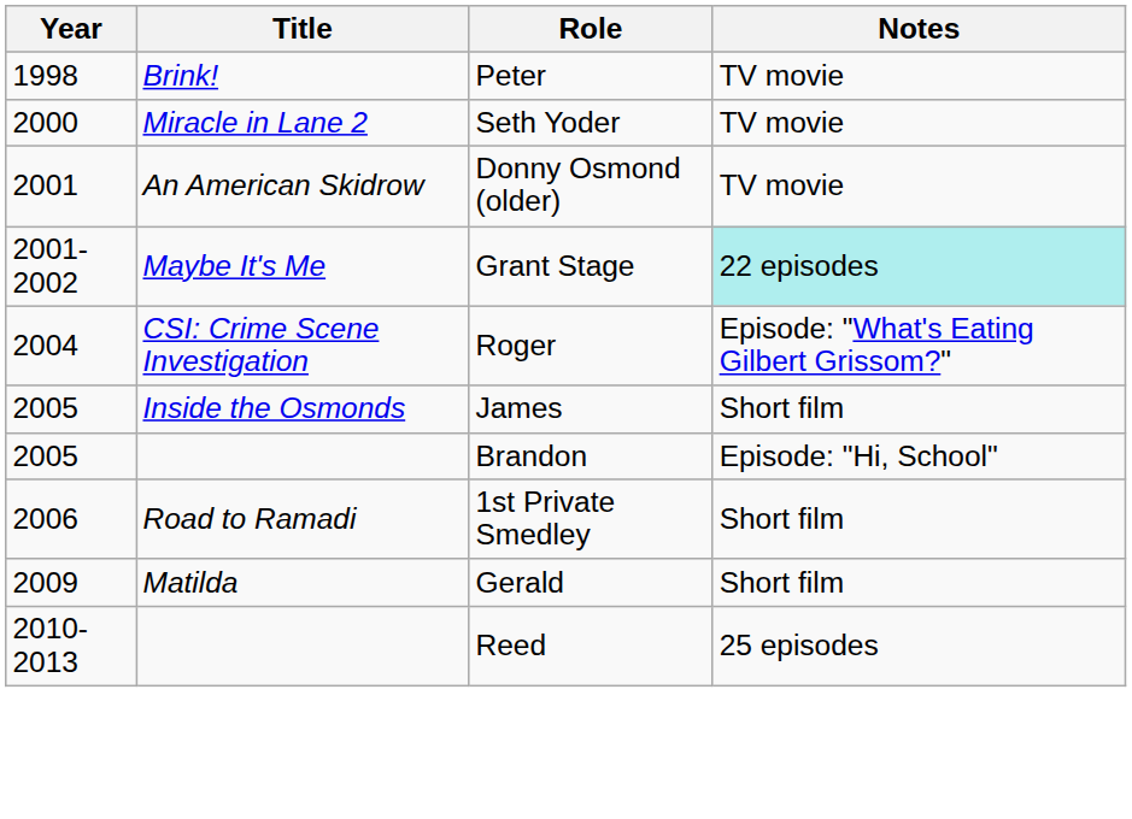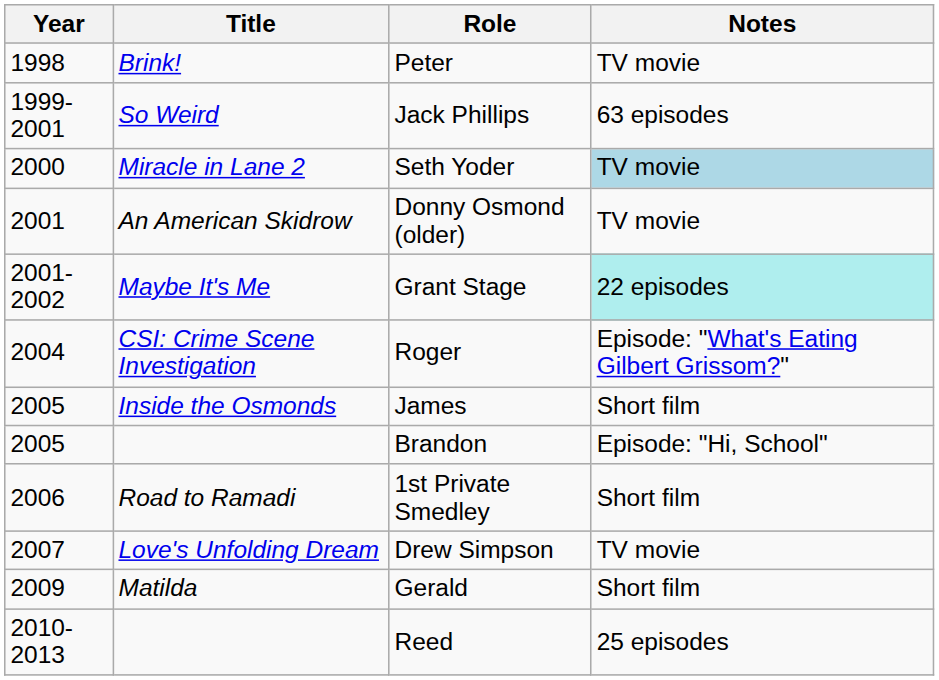 <table class="wikitable sortable">
 <tr>
 <th>Year</th>
 <th>Title</th>
 <th>Role</th>
 <th class="unsortable">Notes</th>
 </tr>
 <tr>
 <td>1998</td>
 <td><em><a href='#'>Brink!</a></em></td>
 <td>Peter</td>
 <td>TV movie</td>
 </tr>
 <tr>
+<td>1999-2001</td>
+<td><em><a href='#'>So Weird</a></em></td>
+<td>Jack Phillips</td>
+<td>63 episodes</td>
+</tr>
+<tr>
 <td>2000</td>
 <td><em><a href='#'>Miracle in Lane 2</a></em></td>
 <td>Seth Yoder</td>
-<td>TV movie</td>
+<td style="background: lightblue;">TV movie</td>
 </tr>
 <tr>
 <td>2001</td>
 <td><em>An American Skidrow</em></td>
 <td>Donny Osmond (older)</td>
 <td>TV movie</td>
 </tr>
 <tr>
 <td>2001-2002</td>
 <td><em><a href='#'>Maybe It's Me</a></em></td>
 <td>Grant Stage</td>
 <td style="background: paleturquoise;">22 episodes</td>
 </tr>
 <tr>
 <td>2004</td>
 <td><em><a href='#'>CSI: Crime Scene Investigation</a></em></td>
 <td>Roger</td>
 <td>Episode: "<a href='#'>What's Eating Gilbert Grissom?</a>"</td>
 </tr>
 <tr>
 <td>2005</td>
 <td><em><a href='#'>Inside the Osmonds</a></em></td>
 <td>James</td>
 <td>Short film</td>
 </tr>
 <tr>
 <td>2005</td>
 <td><em></em></td>
 <td>Brandon</td>
 <td>Episode: "Hi, School"</td>
 </tr>
 <tr>
 <td>2006</td>
 <td><em>Road to Ramadi</em></td>
 <td>1st Private Smedley</td>
 <td>Short film</td>
 </tr>
 <tr>
+<td>2007</td>
+<td><em><a href='#'>Love's Unfolding Dream</a></em></td>
+<td>Drew Simpson</td>
+<td>TV movie</td>
+</tr>
+<tr>
 <td>2009</td>
 <td><em>Matilda</em></td>
 <td>Gerald</td>
 <td>Short film</td>
 </tr>
 <tr>
 <td>2010-2013</td>
 <td><em></em></td>
 <td>Reed</td>
 <td>25 episodes</td>
 </tr>
 </table>
